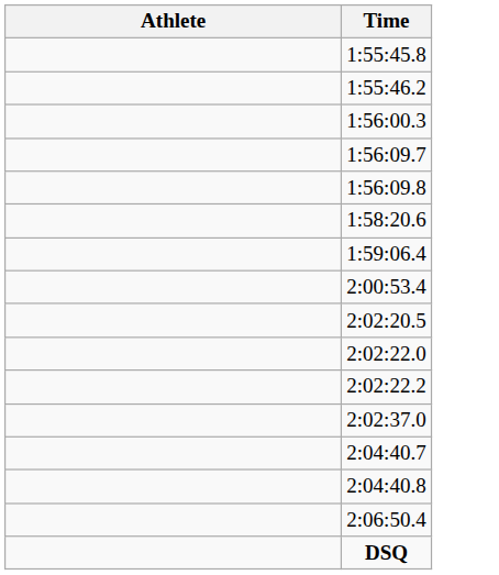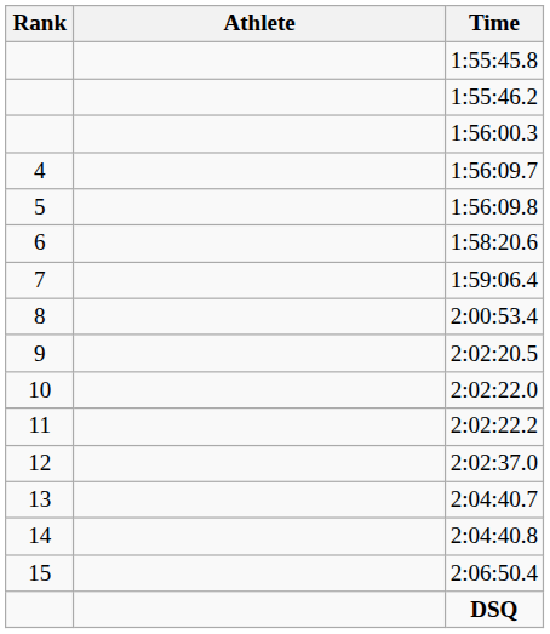 <table class="wikitable" style="text-align:center">
 <tr>
+<th width=40>Rank</th>
 <th width=250>Athlete</th>
 <th width=60>Time</th>
 </tr>
 <tr>
+<td></td>
 <td align=left></td>
 <td>1:55:45.8</td>
 </tr>
 <tr>
+<td></td>
 <td align=left></td>
 <td>1:55:46.2</td>
 </tr>
 <tr>
+<td></td>
 <td align=left></td>
 <td>1:56:00.3</td>
 </tr>
 <tr>
+<td>4</td>
 <td align=left></td>
 <td>1:56:09.7</td>
 </tr>
 <tr>
+<td>5</td>
 <td align=left></td>
 <td>1:56:09.8</td>
 </tr>
 <tr>
+<td>6</td>
 <td align=left></td>
 <td>1:58:20.6</td>
 </tr>
 <tr>
+<td>7</td>
 <td align=left></td>
 <td>1:59:06.4</td>
 </tr>
 <tr>
+<td>8</td>
 <td align=left></td>
 <td>2:00:53.4</td>
 </tr>
 <tr>
+<td>9</td>
 <td align=left></td>
 <td>2:02:20.5</td>
 </tr>
 <tr>
+<td>10</td>
 <td align=left></td>
 <td>2:02:22.0</td>
 </tr>
 <tr>
+<td>11</td>
 <td align=left></td>
 <td>2:02:22.2</td>
 </tr>
 <tr>
+<td>12</td>
 <td align=left></td>
 <td>2:02:37.0</td>
 </tr>
 <tr>
+<td>13</td>
 <td align=left></td>
 <td>2:04:40.7</td>
 </tr>
 <tr>
+<td>14</td>
 <td align=left></td>
 <td>2:04:40.8</td>
 </tr>
 <tr>
+<td>15</td>
 <td align=left></td>
 <td>2:06:50.4</td>
 </tr>
 <tr>
+<td></td>
 <td align=left></td>
 <td><strong>DSQ</strong></td>
 </tr>
 </table>
